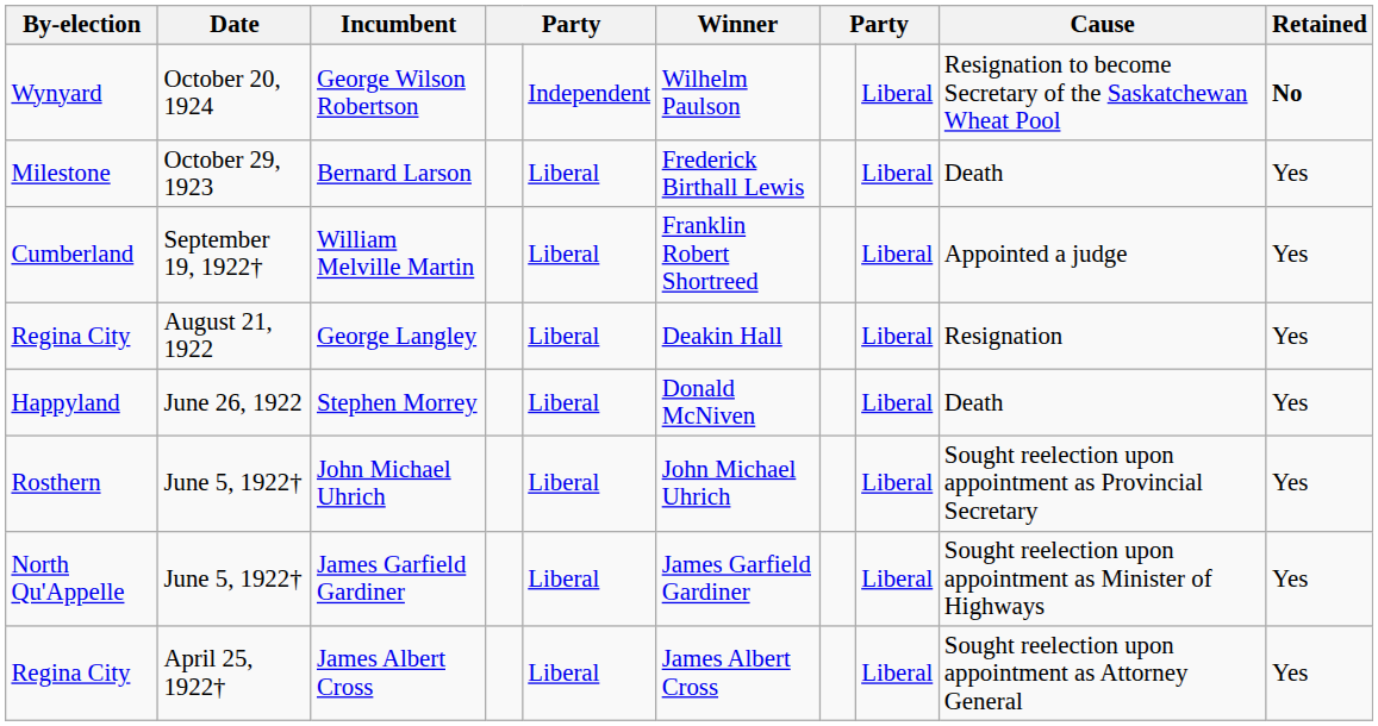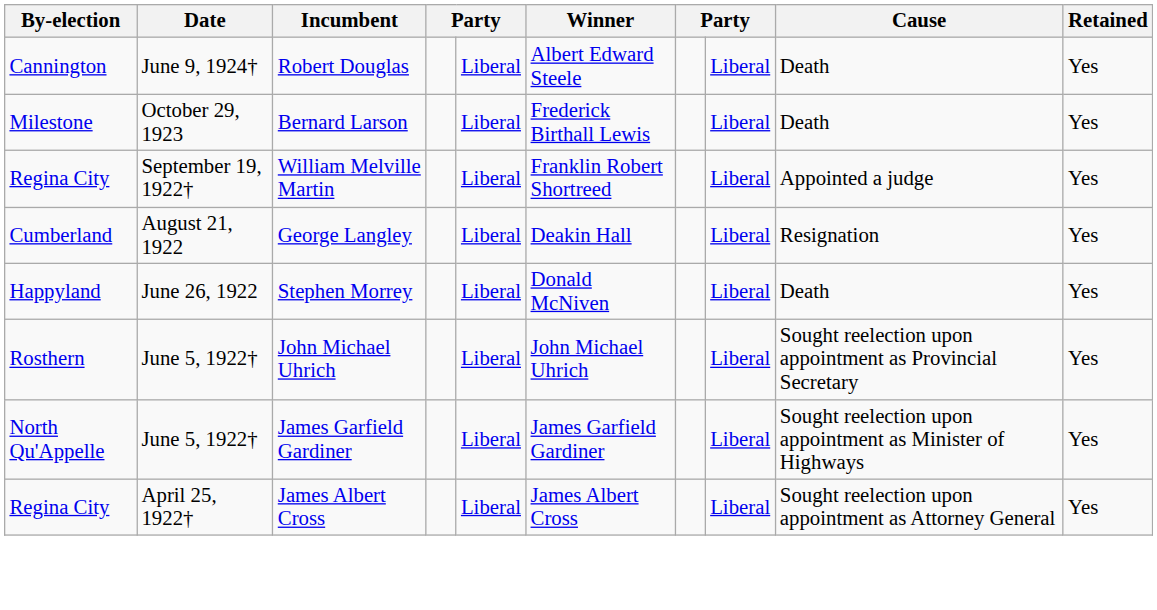 <table class=wikitable style="width:100%">
 <tr>
 <th>By-election</th>
 <th>Date</th>
 <th>Incumbent</th>
 <th colspan=2>Party</th>
 <th>Winner</th>
 <th colspan=2>Party</th>
 <th>Cause</th>
 <th>Retained</th>
 </tr>
 <tr>
-<td><a href='#'>Wynyard</a></td>
-<td>October 20, 1924</td>
-<td><a href='#'>George Wilson Robertson</a></td>
-<td>    </td>
-<td><a href='#'>Independent</a></td>
-<td><a href='#'>Wilhelm Paulson</a></td>
+<td><a href='#'>Cannington</a></td>
+<td>June 9, 1924†</td>
+<td><a href='#'>Robert Douglas</a></td>
 <td>    </td>
 <td><a href='#'>Liberal</a></td>
-<td>Resignation to become Secretary of the <a href='#'>Saskatchewan Wheat Pool</a></td>
-<td><strong>No</strong></td>
+<td><a href='#'>Albert Edward Steele</a></td>
+<td>    </td>
+<td><a href='#'>Liberal</a></td>
+<td>Death</td>
+<td>Yes</td>
 </tr>
 <tr>
 <td><a href='#'>Milestone</a></td>
 <td>October 29, 1923</td>
 <td><a href='#'>Bernard Larson</a></td>
 <td>    </td>
 <td><a href='#'>Liberal</a></td>
 <td><a href='#'>Frederick Birthall Lewis</a></td>
 <td>    </td>
 <td><a href='#'>Liberal</a></td>
 <td>Death</td>
 <td>Yes</td>
 </tr>
 <tr>
-<td><a href='#'>Cumberland</a></td>
+<td><a href='#'>Regina City</a></td>
 <td>September 19, 1922†</td>
 <td><a href='#'>William Melville Martin</a></td>
 <td>    </td>
 <td><a href='#'>Liberal</a></td>
 <td><a href='#'>Franklin Robert Shortreed</a></td>
 <td>    </td>
 <td><a href='#'>Liberal</a></td>
 <td>Appointed a judge</td>
 <td>Yes</td>
 </tr>
 <tr>
-<td><a href='#'>Regina City</a></td>
+<td><a href='#'>Cumberland</a></td>
 <td>August 21, 1922</td>
 <td><a href='#'>George Langley</a></td>
 <td>    </td>
 <td><a href='#'>Liberal</a></td>
 <td><a href='#'>Deakin Hall</a></td>
 <td>    </td>
 <td><a href='#'>Liberal</a></td>
 <td>Resignation</td>
 <td>Yes</td>
 </tr>
 <tr>
 <td><a href='#'>Happyland</a></td>
 <td>June 26, 1922</td>
 <td><a href='#'>Stephen Morrey</a></td>
 <td>    </td>
 <td><a href='#'>Liberal</a></td>
 <td><a href='#'>Donald McNiven</a></td>
 <td>    </td>
 <td><a href='#'>Liberal</a></td>
 <td>Death</td>
 <td>Yes</td>
 </tr>
 <tr>
 <td><a href='#'>Rosthern</a></td>
 <td>June 5, 1922†</td>
 <td><a href='#'>John Michael Uhrich</a></td>
 <td>    </td>
 <td><a href='#'>Liberal</a></td>
 <td><a href='#'>John Michael Uhrich</a></td>
 <td>    </td>
 <td><a href='#'>Liberal</a></td>
 <td>Sought reelection upon appointment as Provincial Secretary</td>
 <td>Yes</td>
 </tr>
 <tr>
 <td><a href='#'>North Qu'Appelle</a></td>
 <td>June 5, 1922†</td>
 <td><a href='#'>James Garfield Gardiner</a></td>
 <td>    </td>
 <td><a href='#'>Liberal</a></td>
 <td><a href='#'>James Garfield Gardiner</a></td>
 <td>    </td>
 <td><a href='#'>Liberal</a></td>
 <td>Sought reelection upon appointment as Minister of Highways</td>
 <td>Yes</td>
 </tr>
 <tr>
 <td><a href='#'>Regina City</a></td>
 <td>April 25, 1922†</td>
 <td><a href='#'>James Albert Cross</a></td>
 <td>    </td>
 <td><a href='#'>Liberal</a></td>
 <td><a href='#'>James Albert Cross</a></td>
 <td>    </td>
 <td><a href='#'>Liberal</a></td>
 <td>Sought reelection upon appointment as Attorney General</td>
 <td>Yes</td>
 </tr>
 </table>
